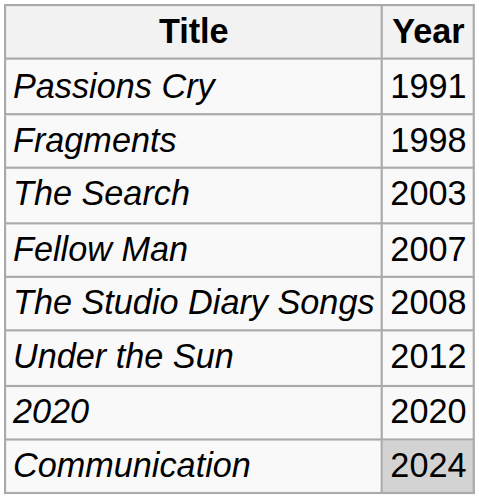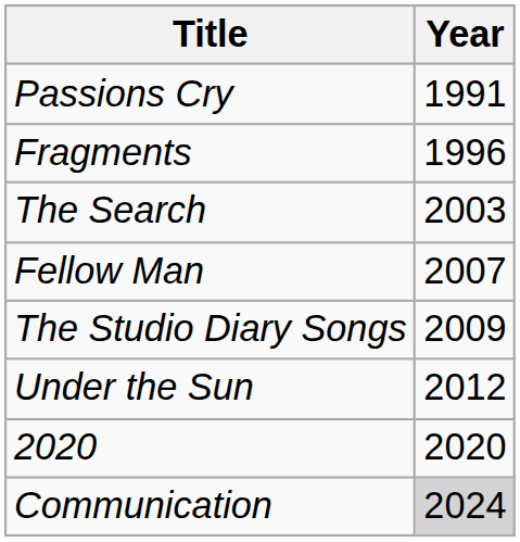 <table class="wikitable">
 <tr>
 <th>Title</th>
 <th>Year</th>
 </tr>
 <tr>
 <td><em>Passions Cry</em></td>
 <td>1991</td>
 </tr>
 <tr>
 <td><em>Fragments</em></td>
-<td>1998</td>
+<td>1996</td>
 </tr>
 <tr>
 <td><em>The Search</em></td>
 <td>2003</td>
 </tr>
 <tr>
 <td><em>Fellow Man</em></td>
 <td>2007</td>
 </tr>
 <tr>
 <td><em>The Studio Diary Songs</em></td>
-<td>2008</td>
+<td>2009</td>
 </tr>
 <tr>
 <td><em>Under the Sun</em></td>
 <td>2012</td>
 </tr>
 <tr>
 <td><em>2020</em></td>
 <td>2020</td>
 </tr>
 <tr>
 <td><em>Communication</em></td>
 <td style="background: lightgrey;">2024</td>
 </tr>
 </table>
